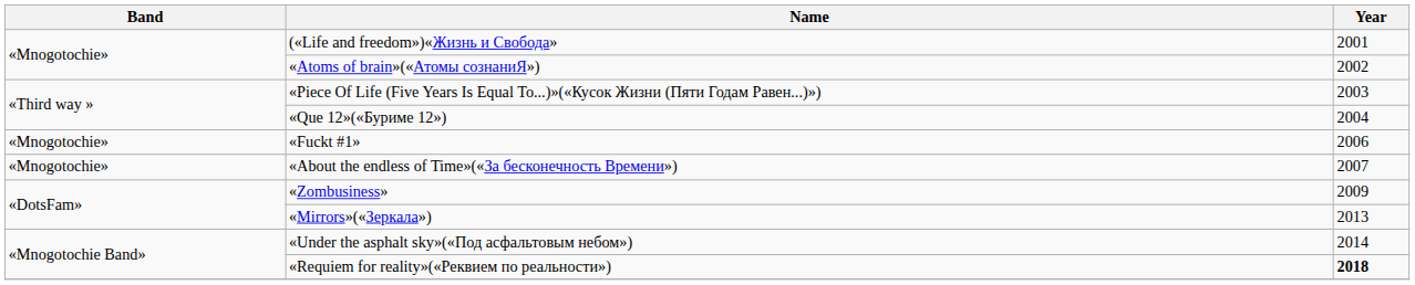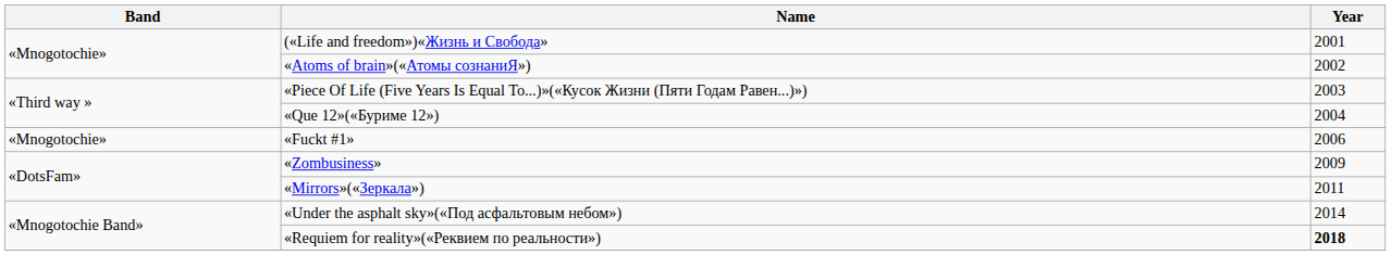 <table class="wikitable" width="90%">
 <tr>
 <th>Band</th>
 <th>Name</th>
 <th>Year</th>
 </tr>
 <tr>
 <td rowspan="2">«Mnogotochie»</td>
 <td>(«Life and freedom»)«<a href='#'>Жизнь и Свобода</a>»</td>
 <td>2001</td>
 </tr>
 <tr>
 <td>«<a href='#'>Atoms of brain</a>»(«<a href='#'>Атомы сознаниЯ</a>»)</td>
 <td>2002</td>
 </tr>
 <tr>
 <td rowspan="2">«Third way »</td>
 <td>«Piece Of Life (Five Years Is Equal To...)»(«Кусок Жизни (Пяти Годам Равен...)»)</td>
 <td>2003</td>
 </tr>
 <tr>
 <td>«Que 12»(«Буриме 12»)</td>
 <td>2004</td>
 </tr>
 <tr>
 <td>«Mnogotochie»</td>
 <td>«Fuckt #1»</td>
 <td>2006</td>
 </tr>
 <tr>
-<td>«Mnogotochie»</td>
-<td>«About the endless of Time»(«<a href='#'>За бесконечность Времени</a>»)</td>
-<td>2007</td>
-</tr>
-<tr>
 <td rowspan="2">«DotsFam»</td>
 <td>«<a href='#'>Zombusiness</a>»</td>
 <td>2009</td>
 </tr>
 <tr>
 <td>«<a href='#'>Mirrors</a>»(«<a href='#'>Зеркала</a>»)</td>
-<td>2013</td>
+<td>2011</td>
 </tr>
 <tr>
 <td rowspan=2>«Mnogotochie Band»</td>
 <td>«Under the asphalt sky»(«Под асфальтовым небом»)</td>
 <td>2014</td>
 </tr>
 <tr>
 <td>«Requiem for reality»(«Реквием по реальности»)</td>
 <td><strong>2018</strong></td>
 </tr>
 <tr>
 </tr>
 </table>
